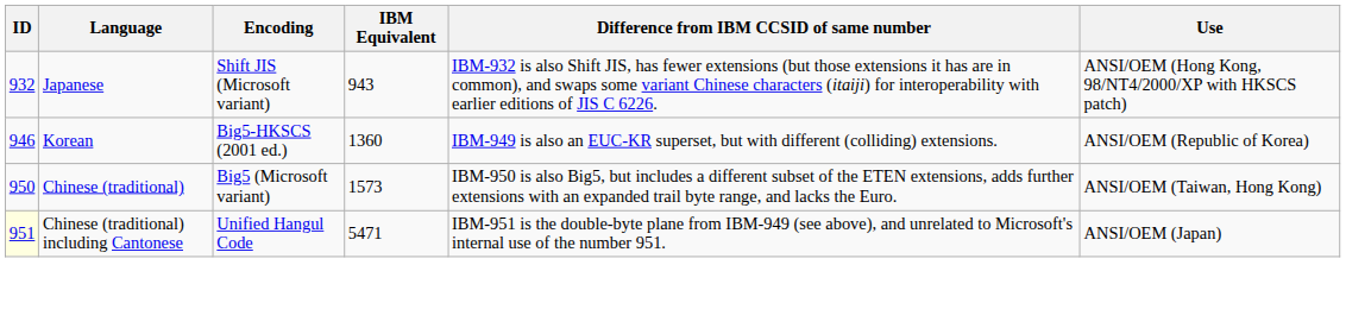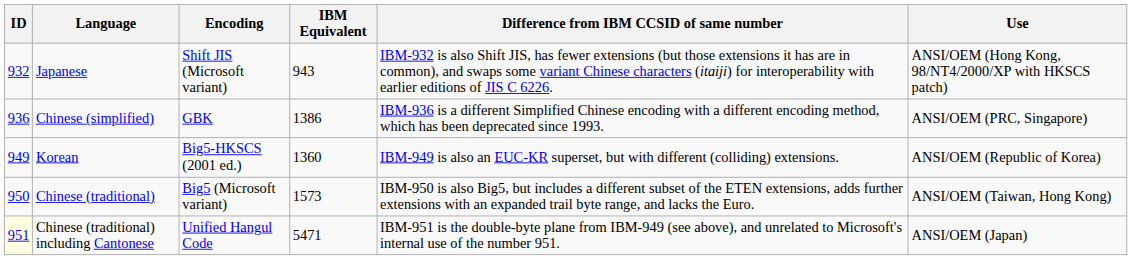 <table class="wikitable sortable">
 <tr>
 <th>ID</th>
 <th>Language</th>
 <th>Encoding</th>
 <th data-sort-type="number">IBM Equivalent</th>
 <th>Difference from IBM CCSID of same number</th>
 <th>Use</th>
 </tr>
 <tr>
 <td><a href='#'>932</a></td>
 <td><a href='#'>Japanese</a></td>
 <td><a href='#'>Shift JIS</a> (Microsoft variant)</td>
 <td>943</td>
 <td><a href='#'>IBM-932</a> is also Shift JIS, has fewer extensions (but those extensions it has are in common), and swaps some <a href='#'>variant Chinese characters</a> (<em>itaiji</em>) for interoperability with earlier editions of <a href='#'>JIS C 6226</a>.</td>
 <td>ANSI/OEM (Hong Kong, 98/NT4/2000/XP with HKSCS patch)</td>
 </tr>
 <tr>
-<td><a href='#'>946</a></td>
+<td><a href='#'>936</a></td>
+<td><a href='#'>Chinese (simplified)</a></td>
+<td><a href='#'>GBK</a></td>
+<td>1386</td>
+<td><a href='#'>IBM-936</a> is a different Simplified Chinese encoding with a different encoding method, which has been deprecated since 1993.</td>
+<td>ANSI/OEM (PRC, Singapore)</td>
+</tr>
+<tr>
+<td><a href='#'>949</a></td>
 <td><a href='#'>Korean</a></td>
 <td><a href='#'>Big5-HKSCS</a> (2001 ed.)</td>
 <td>1360</td>
 <td><a href='#'>IBM-949</a> is also an <a href='#'>EUC-KR</a> superset, but with different (colliding) extensions.</td>
 <td>ANSI/OEM (Republic of Korea)</td>
 </tr>
 <tr>
 <td><a href='#'>950</a></td>
 <td><a href='#'>Chinese (traditional)</a></td>
 <td><a href='#'>Big5</a> (Microsoft variant)</td>
 <td>1573</td>
 <td>IBM-950 is also Big5, but includes a different subset of the ETEN extensions, adds further extensions with an expanded trail byte range, and lacks the Euro.</td>
 <td>ANSI/OEM (Taiwan, Hong Kong)</td>
 </tr>
 <tr>
 <td style="background: lightyellow;"><a href='#'>951</a></td>
 <td>Chinese (traditional) including <a href='#'>Cantonese</a></td>
 <td><a href='#'>Unified Hangul Code</a></td>
 <td>5471</td>
 <td>IBM-951 is the double-byte plane from IBM-949 (see above), and unrelated to Microsoft's internal use of the number 951.</td>
 <td>ANSI/OEM (Japan)</td>
 </tr>
 </table>
